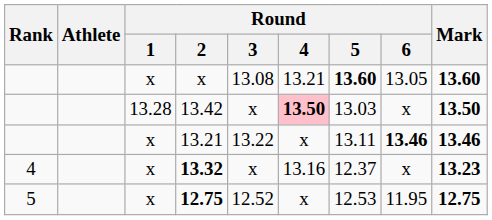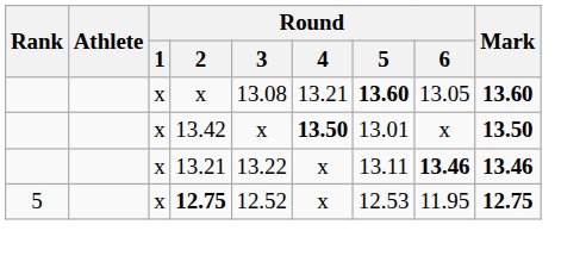 <table class="wikitable sortable"  style="text-align:center">
 <tr>
 <th rowspan=2>Rank</th>
 <th rowspan=2>Athlete</th>
 <th colspan=6>Round</th>
 <th rowspan=2>Mark</th>
 </tr>
 <tr>
 <th>1</th>
 <th>2</th>
 <th>3</th>
 <th>4</th>
 <th>5</th>
 <th>6</th>
 </tr>
 <tr>
 <td></td>
 <td align="left"></td>
 <td>x</td>
 <td>x</td>
 <td>13.08</td>
 <td>13.21</td>
 <td><strong>13.60</strong></td>
 <td>13.05</td>
 <td><strong>13.60</strong></td>
 </tr>
 <tr>
 <td></td>
 <td align="left"></td>
-<td>13.28</td>
+<td>x</td>
 <td>13.42</td>
 <td>x</td>
-<td style="background: pink;"><strong>13.50</strong></td>
-<td>13.03</td>
+<td><strong>13.50</strong></td>
+<td>13.01</td>
 <td>x</td>
 <td><strong>13.50</strong></td>
 </tr>
 <tr>
 <td></td>
 <td align="left"></td>
 <td>x</td>
 <td>13.21</td>
 <td>13.22</td>
 <td>x</td>
 <td>13.11</td>
 <td><strong>13.46</strong></td>
 <td><strong>13.46</strong></td>
 </tr>
 <tr>
-<td>4</td>
-<td align="left"></td>
-<td>x</td>
-<td><strong>13.32</strong></td>
-<td>x</td>
-<td>13.16</td>
-<td>12.37</td>
-<td>x</td>
-<td><strong>13.23</strong></td>
-</tr>
-<tr>
 <td>5</td>
 <td align="left"></td>
 <td>x</td>
 <td><strong>12.75</strong></td>
 <td>12.52</td>
 <td>x</td>
 <td>12.53</td>
 <td>11.95</td>
 <td><strong>12.75</strong></td>
 </tr>
 </table>
